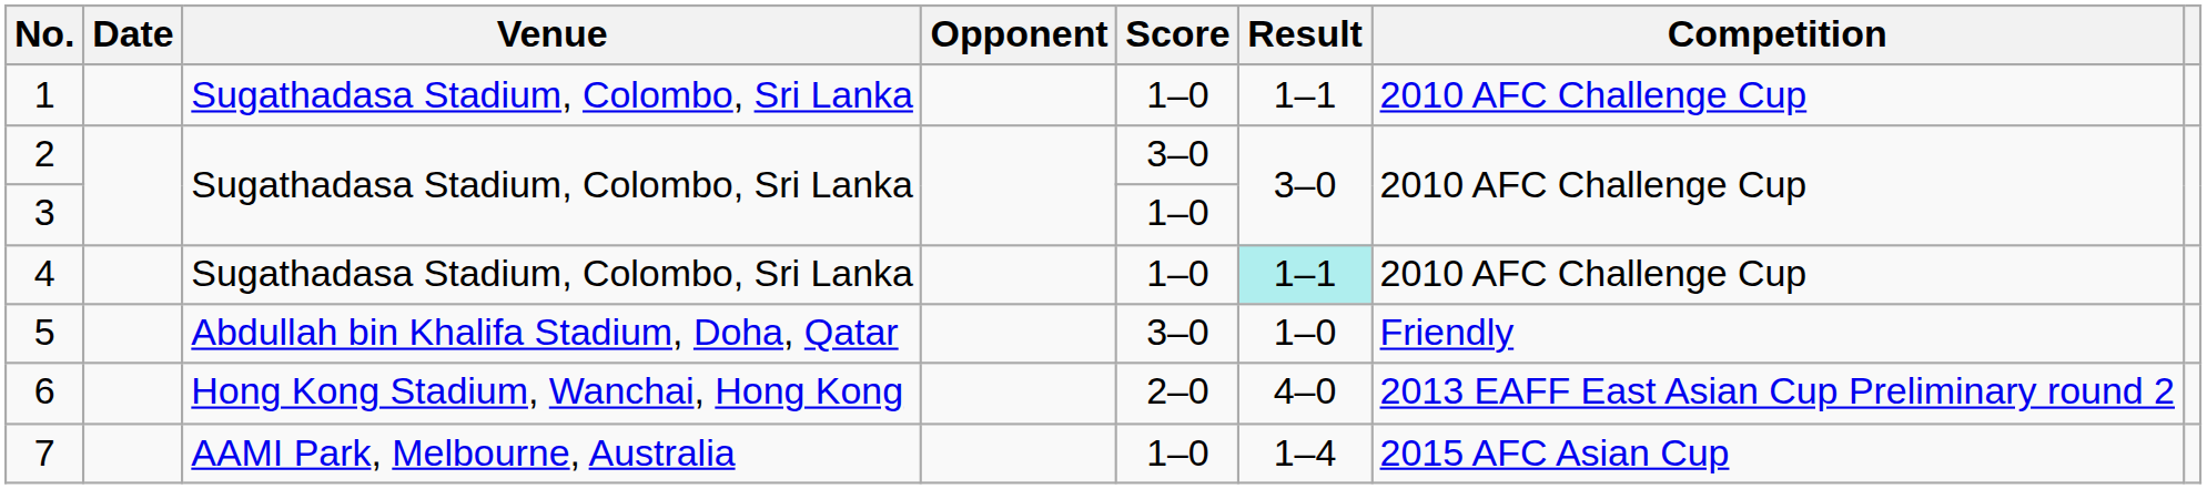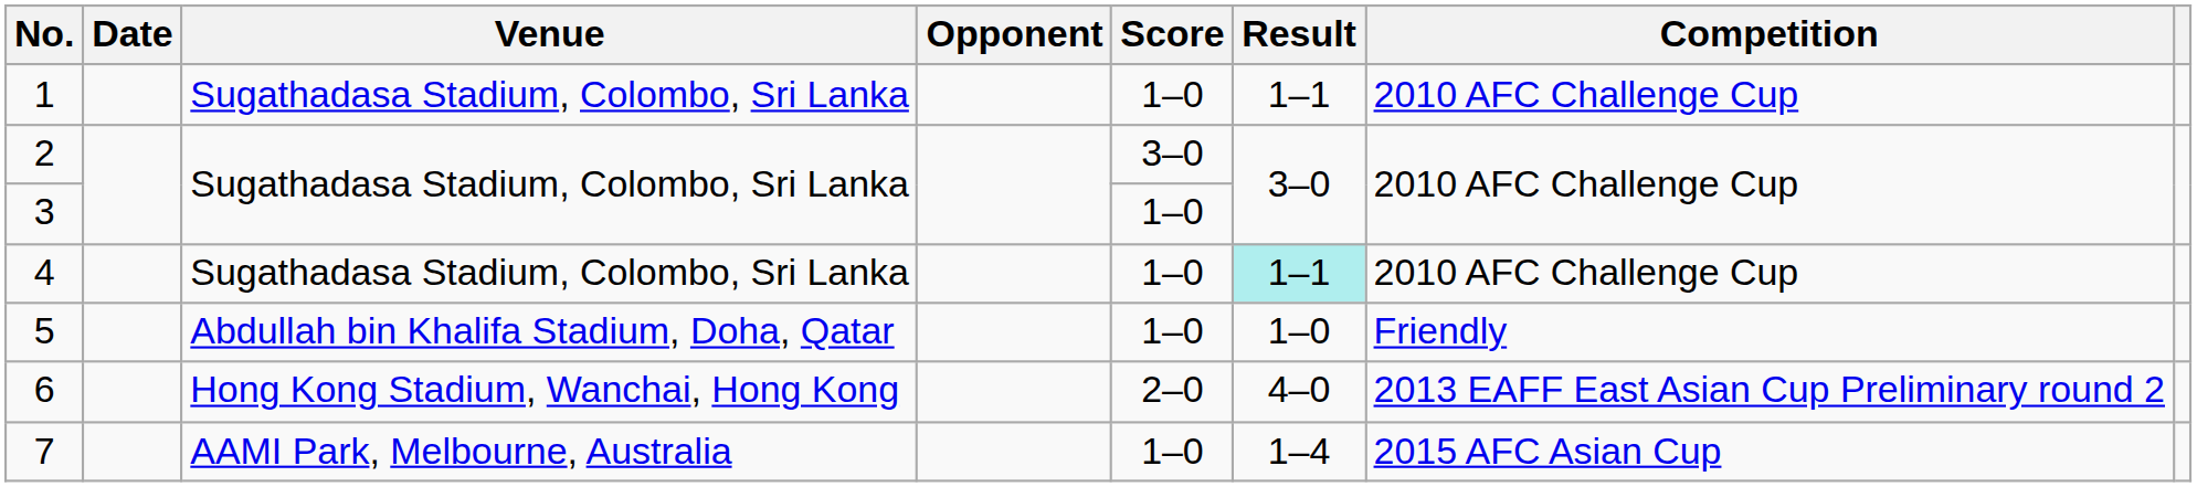 <table class="wikitable sortable">
 <tr>
 <th scope=col>No.</th>
 <th scope=col>Date</th>
 <th scope=col>Venue</th>
 <th scope=col>Opponent</th>
 <th scope=col>Score</th>
 <th scope=col>Result</th>
 <th scope=col>Competition</th>
 <th scope=col class="unsortable"></th>
 </tr>
 <tr>
 <td align="center">1</td>
 <td></td>
 <td><a href='#'>Sugathadasa Stadium</a>, <a href='#'>Colombo</a>, <a href='#'>Sri Lanka</a></td>
 <td></td>
 <td align="center">1–0</td>
 <td align="center">1–1</td>
 <td><a href='#'>2010 AFC Challenge Cup</a></td>
 <td></td>
 </tr>
 <tr>
 <td align="center">2</td>
 <td rowspan="2"></td>
 <td rowspan="2">Sugathadasa Stadium, Colombo, Sri Lanka</td>
 <td rowspan="2"></td>
 <td align="center">3–0</td>
 <td rowspan="2" style="text-align:center">3–0</td>
 <td rowspan="2">2010 AFC Challenge Cup</td>
 <td rowspan="2"></td>
 </tr>
 <tr>
 <td align="center">3</td>
 <td align="center">1–0</td>
 </tr>
 <tr>
 <td align="center">4</td>
 <td></td>
 <td>Sugathadasa Stadium, Colombo, Sri Lanka</td>
 <td></td>
 <td align="center">1–0</td>
 <td align="center" style="background: paleturquoise;">1–1</td>
 <td>2010 AFC Challenge Cup</td>
 <td></td>
 </tr>
 <tr>
 <td align="center">5</td>
 <td></td>
 <td><a href='#'>Abdullah bin Khalifa Stadium</a>, <a href='#'>Doha</a>, <a href='#'>Qatar</a></td>
 <td></td>
-<td align="center">3–0</td>
+<td align="center">1–0</td>
 <td align="center">1–0</td>
 <td><a href='#'>Friendly</a></td>
 <td></td>
 </tr>
 <tr>
 <td align="center">6</td>
 <td></td>
 <td><a href='#'>Hong Kong Stadium</a>, <a href='#'>Wanchai</a>, <a href='#'>Hong Kong</a></td>
 <td></td>
 <td align="center">2–0</td>
 <td align="center">4–0</td>
 <td><a href='#'>2013 EAFF East Asian Cup Preliminary round 2</a></td>
 <td></td>
 </tr>
 <tr>
 <td align="center">7</td>
 <td></td>
 <td><a href='#'>AAMI Park</a>, <a href='#'>Melbourne</a>, <a href='#'>Australia</a></td>
 <td></td>
 <td align="center">1–0</td>
 <td align="center">1–4</td>
 <td><a href='#'>2015 AFC Asian Cup</a></td>
 <td></td>
 </tr>
 </table>
